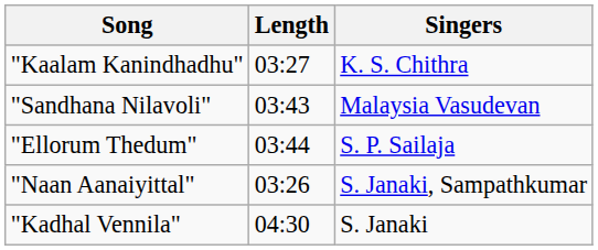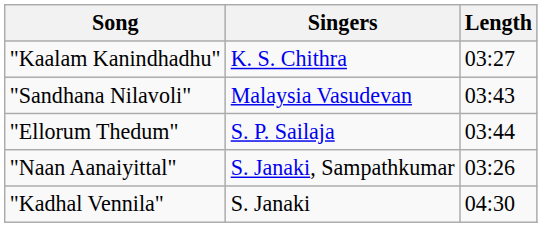 <table class="wikitable" style="font-size:95%;">
 <tr>
 <th>Song</th>
+<th>Singers</th>
 <th>Length</th>
-<th>Singers</th>
 </tr>
 <tr>
 <td>"Kaalam Kanindhadhu"</td>
+<td><a href='#'>K. S. Chithra</a></td>
 <td>03:27</td>
-<td><a href='#'>K. S. Chithra</a></td>
 </tr>
 <tr>
 <td>"Sandhana Nilavoli"</td>
+<td><a href='#'>Malaysia Vasudevan</a></td>
 <td>03:43</td>
-<td><a href='#'>Malaysia Vasudevan</a></td>
 </tr>
 <tr>
 <td>"Ellorum Thedum"</td>
+<td><a href='#'>S. P. Sailaja</a></td>
 <td>03:44</td>
-<td><a href='#'>S. P. Sailaja</a></td>
 </tr>
 <tr>
 <td>"Naan Aanaiyittal"</td>
+<td><a href='#'>S. Janaki</a>, Sampathkumar</td>
 <td>03:26</td>
-<td><a href='#'>S. Janaki</a>, Sampathkumar</td>
 </tr>
 <tr>
 <td>"Kadhal Vennila"</td>
+<td>S. Janaki</td>
 <td>04:30</td>
-<td>S. Janaki</td>
 </tr>
 </table>
